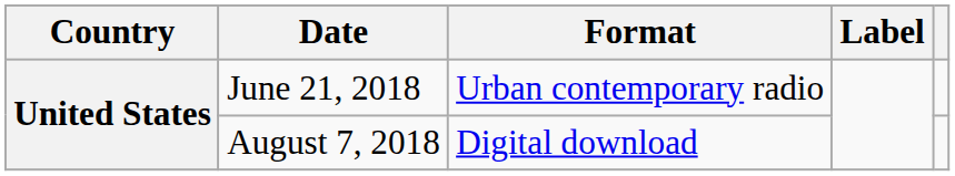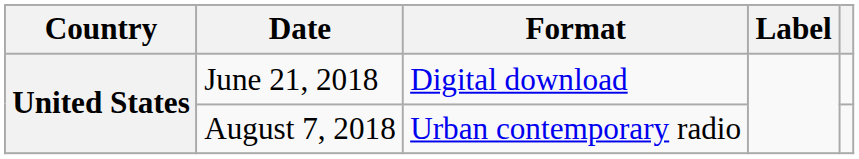 <table class="wikitable plainrowheaders">
 <tr>
 <th scope="col">Country</th>
 <th scope="col">Date</th>
 <th scope="col">Format</th>
 <th scope="col">Label</th>
 <th scope="col"></th>
 </tr>
 <tr>
 <th scope="row" rowspan="2">United States</th>
 <td>June 21, 2018</td>
-<td><a href='#'>Urban contemporary</a> radio</td>
+<td><a href='#'>Digital download</a></td>
 <td rowspan="2"></td>
 <td></td>
 </tr>
 <tr>
 <td>August 7, 2018</td>
-<td><a href='#'>Digital download</a></td>
+<td><a href='#'>Urban contemporary</a> radio</td>
 <td></td>
 </tr>
 </table>
